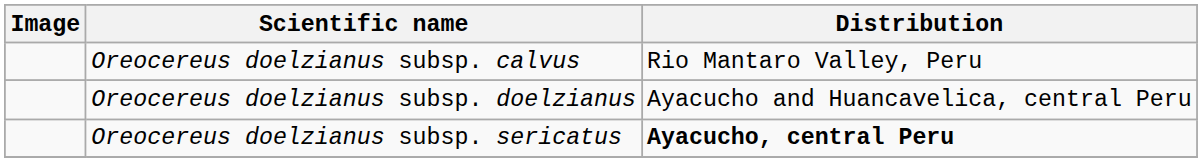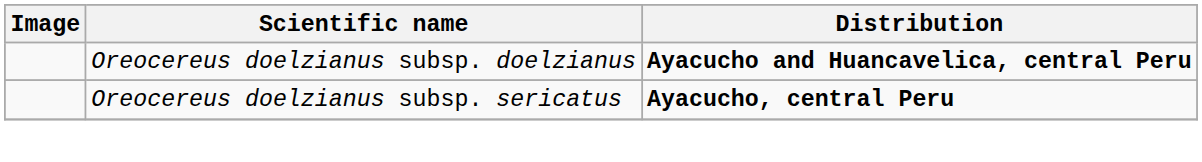 <table class="wikitable">
 <tr>
 <th>Image</th>
 <th>Scientific name</th>
 <th>Distribution</th>
 </tr>
 <tr>
 <td></td>
-<td><em>Oreocereus doelzianus</em> subsp. <em>calvus</em> </td>
-<td>Rio Mantaro Valley, Peru</td>
-</tr>
-<tr>
-<td></td>
 <td><em>Oreocereus doelzianus</em> subsp. <em>doelzianus</em></td>
-<td>Ayacucho and Huancavelica, central Peru</td>
+<td><strong>Ayacucho and Huancavelica, central Peru</strong></td>
 </tr>
 <tr>
 <td></td>
 <td><em>Oreocereus doelzianus</em> subsp. <em>sericatus</em> </td>
 <td><strong>Ayacucho, central Peru</strong></td>
 </tr>
 <tr>
 </tr>
 </table>
